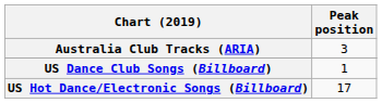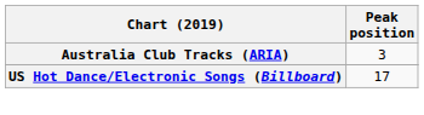 <table class="wikitable sortable plainrowheaders" style="text-align:center">
 <tr>
 <th scope="col">Chart (2019)</th>
 <th scope="col">Peak<br>position</th>
 </tr>
 <tr>
 <th scope="row">Australia Club Tracks (<a href='#'>ARIA</a>)</th>
 <td>3</td>
 </tr>
 <tr>
 </tr>
 <tr>
 </tr>
 <tr>
 </tr>
 <tr>
-<th scope="row">US <a href='#'>Dance Club Songs</a> (<em><a href='#'>Billboard</a></em>)</th>
-<td>1</td>
-</tr>
-<tr>
 <th scope="row">US <a href='#'>Hot Dance/Electronic Songs</a> (<em><a href='#'>Billboard</a></em>)</th>
 <td>17</td>
 </tr>
 </table>
